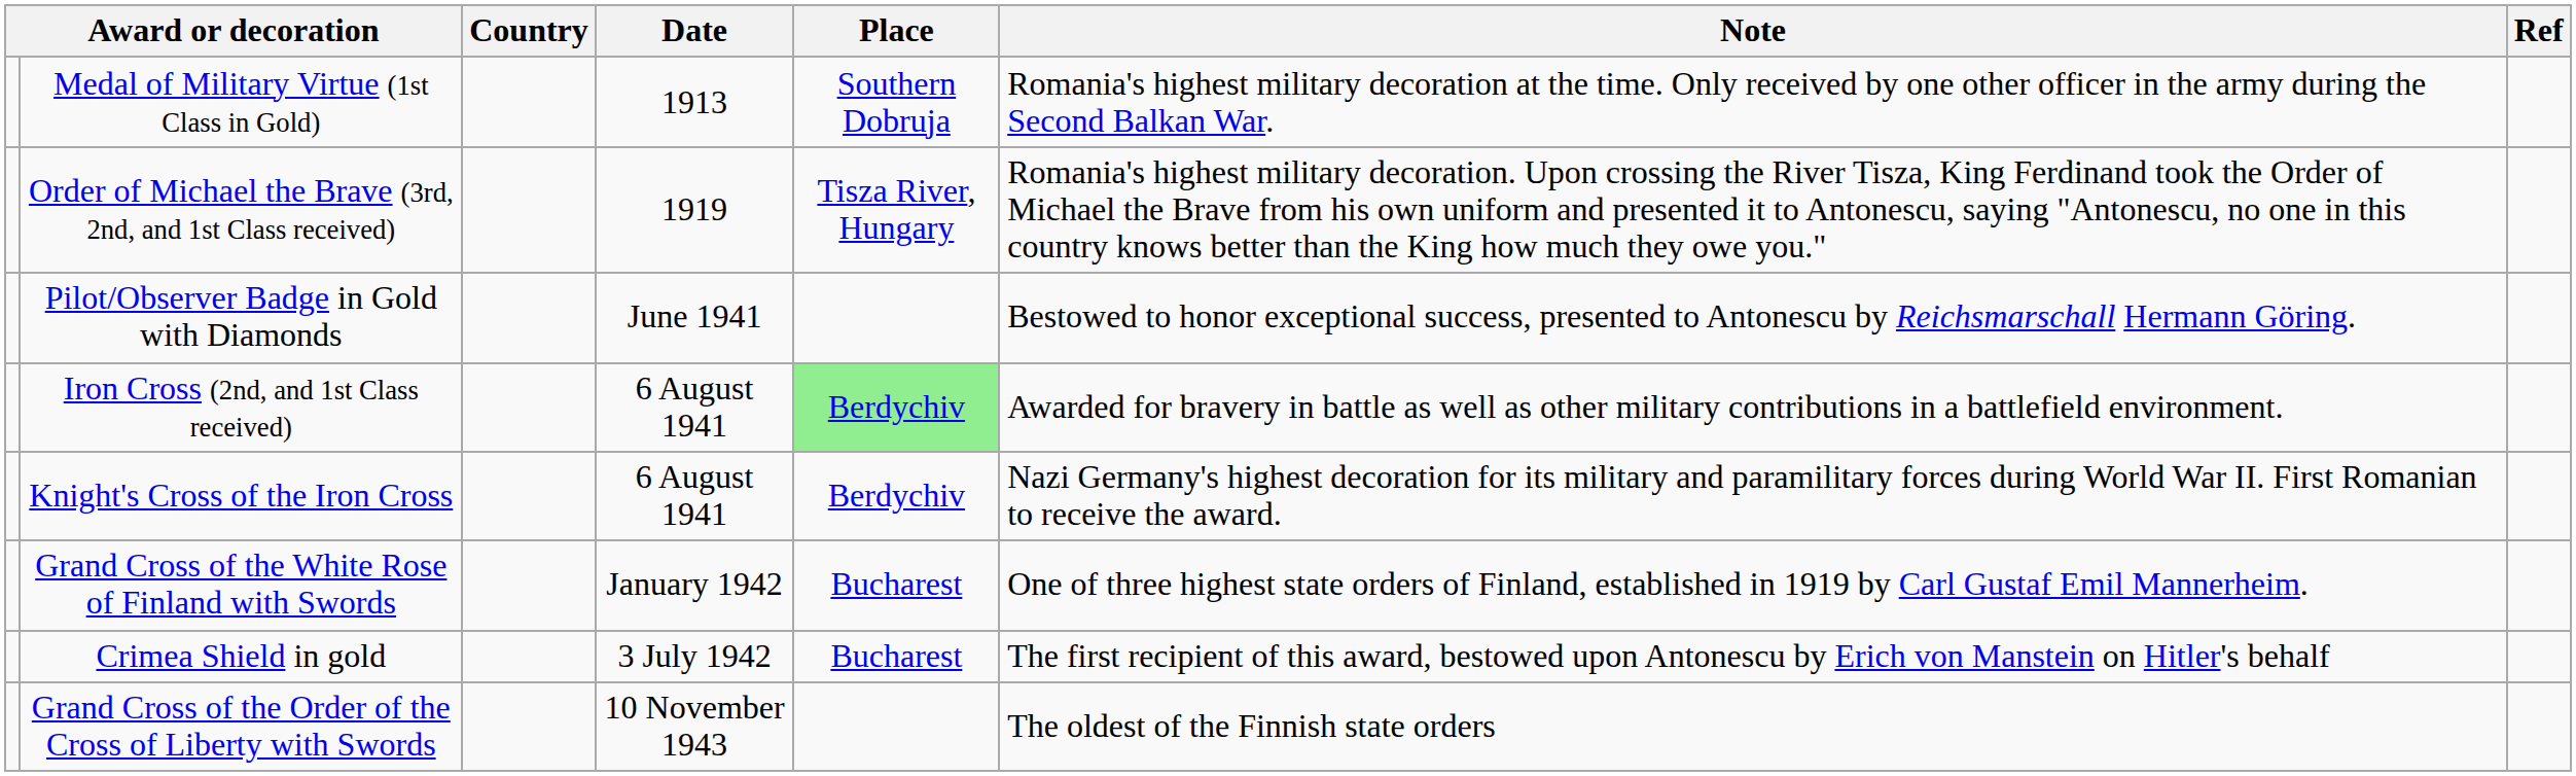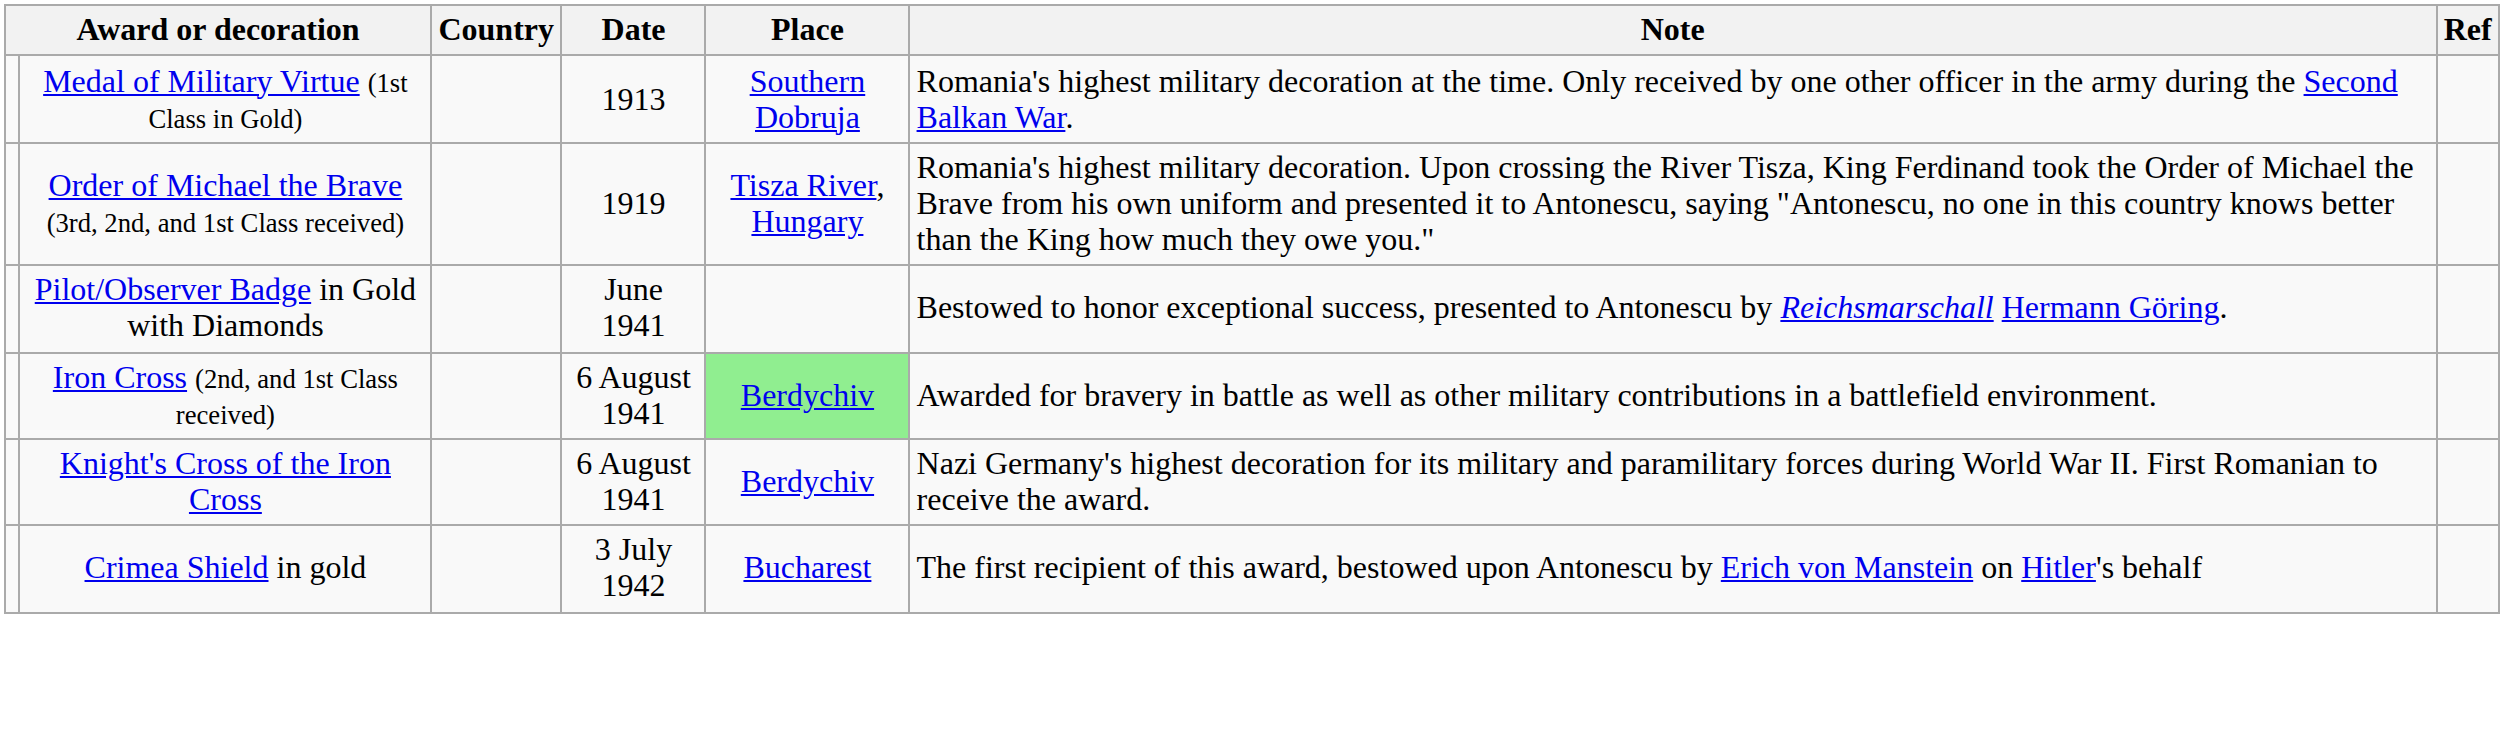 <table class="wikitable" style="text-align:center">
 <tr>
 <th colspan=2>Award or decoration</th>
 <th>Country</th>
 <th>Date</th>
 <th>Place</th>
 <th>Note</th>
 <th>Ref</th>
 </tr>
 <tr>
 <td></td>
 <td><a href='#'>Medal of Military Virtue</a> <small>(1st Class in Gold)</small></td>
 <td></td>
 <td>1913</td>
 <td><a href='#'>Southern Dobruja</a></td>
 <td align="left">Romania's highest military decoration at the time. Only received by one other officer in the army during the <a href='#'>Second Balkan War</a>.</td>
 <td></td>
 </tr>
 <tr>
 <td></td>
 <td><a href='#'>Order of Michael the Brave</a> <small>(3rd, 2nd, and 1st Class received)</small></td>
 <td></td>
 <td>1919</td>
 <td><a href='#'>Tisza River</a>, <a href='#'>Hungary</a></td>
 <td align="left">Romania's highest military decoration. Upon crossing the River Tisza, King Ferdinand took the Order of Michael the Brave from his own uniform and presented it to Antonescu, saying "Antonescu, no one in this country knows better than the King how much they owe you."</td>
 <td></td>
 </tr>
 <tr>
 <td></td>
 <td><a href='#'>Pilot/Observer Badge</a> in Gold with Diamonds</td>
 <td></td>
 <td>June 1941</td>
 <td></td>
 <td align="left">Bestowed to honor exceptional success, presented to Antonescu by <em><a href='#'>Reichsmarschall</a></em> <a href='#'>Hermann Göring</a>.</td>
 <td></td>
 </tr>
 <tr>
 <td></td>
 <td><a href='#'>Iron Cross</a> <small>(2nd, and 1st Class received)</small></td>
 <td></td>
 <td>6 August 1941</td>
 <td style="background: lightgreen;"><a href='#'>Berdychiv</a></td>
 <td align="left">Awarded for bravery in battle as well as other military contributions in a battlefield environment.</td>
 <td></td>
 </tr>
 <tr>
 <td></td>
 <td><a href='#'>Knight's Cross of the Iron Cross</a></td>
 <td></td>
 <td>6 August 1941</td>
 <td><a href='#'>Berdychiv</a></td>
 <td align="left">Nazi Germany's highest decoration for its military and paramilitary forces during World War II. First Romanian to receive the award.</td>
 <td></td>
 </tr>
 <tr>
 <td></td>
-<td><a href='#'>Grand Cross of the White Rose of Finland with Swords</a></td>
-<td></td>
-<td>January 1942</td>
-<td><a href='#'>Bucharest</a></td>
-<td align="left">One of three highest state orders of Finland, established in 1919 by <a href='#'>Carl Gustaf Emil Mannerheim</a>.</td>
-<td></td>
-</tr>
-<tr>
-<td></td>
 <td><a href='#'>Crimea Shield</a> in gold</td>
 <td></td>
 <td>3 July 1942</td>
 <td><a href='#'>Bucharest</a></td>
 <td align="left">The first recipient of this award, bestowed upon Antonescu by <a href='#'>Erich von Manstein</a> on <a href='#'>Hitler</a>'s behalf</td>
 <td></td>
 </tr>
-<tr>
-<td></td>
-<td><a href='#'>Grand Cross of the Order of the Cross of Liberty with Swords</a></td>
-<td></td>
-<td>10 November 1943</td>
-<td></td>
-<td align="left">The oldest of the Finnish state orders</td>
-<td></td>
-</tr>
 </table>
